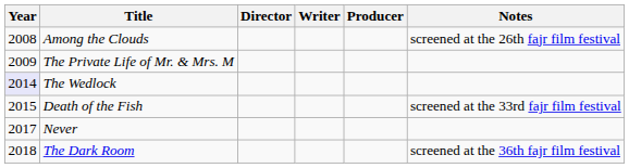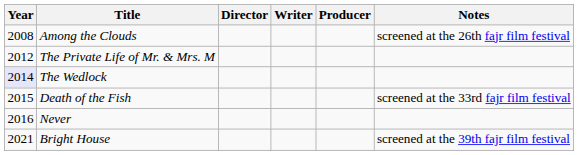 <table class="wikitable">
 <tr>
 <th>Year</th>
 <th>Title</th>
 <th>Director</th>
 <th>Writer</th>
 <th>Producer</th>
 <th>Notes</th>
 </tr>
 <tr>
 <td>2008</td>
 <td><em>Among the Clouds</em></td>
 <td></td>
 <td></td>
 <td></td>
 <td>screened at the 26th <a href='#'>fajr film festival</a></td>
 </tr>
 <tr>
-<td>2009</td>
+<td>2012</td>
 <td><em>The Private Life of Mr. & Mrs. M</em></td>
 <td></td>
 <td></td>
 <td></td>
 <td></td>
 </tr>
 <tr>
 <td style="background: lavender;">2014</td>
 <td><em>The Wedlock</em></td>
 <td></td>
 <td></td>
 <td></td>
 <td></td>
 </tr>
 <tr>
 <td>2015</td>
 <td><em>Death of the Fish</em></td>
 <td></td>
 <td></td>
 <td></td>
 <td>screened at the 33rd <a href='#'>fajr film festival</a></td>
 </tr>
 <tr>
-<td>2017</td>
+<td>2016</td>
 <td><em>Never</em></td>
 <td></td>
 <td></td>
 <td></td>
 <td></td>
 </tr>
 <tr>
-<td>2018</td>
-<td><em><a href='#'>The Dark Room</a></em></td>
+<td>2021</td>
+<td><em>Bright House</em></td>
 <td></td>
 <td></td>
 <td></td>
-<td>screened at the <a href='#'>36th fajr film festival</a></td>
+<td>screened at the <a href='#'>39th fajr film festival</a></td>
 </tr>
 </table>
